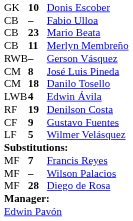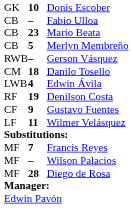 <table style="font-size: 90%" cellspacing="0" cellpadding="0">
 <tr>
 <td colspan=4></td>
 </tr>
 <tr>
 <th width="25"></th>
 <th width="25"></th>
 </tr>
 <tr>
 <td>GK</td>
 <td><strong>10</strong></td>
 <td> <a href='#'>Donis Escober</a></td>
 </tr>
 <tr>
 <td>CB</td>
 <td><strong>–</strong></td>
 <td> <a href='#'>Fabio Ulloa</a></td>
 <td></td>
 <td></td>
 </tr>
 <tr>
 <td>CB</td>
 <td><strong>23</strong></td>
 <td> <a href='#'>Mario Beata</a></td>
 </tr>
 <tr>
 <td>CB</td>
-<td><strong>11</strong></td>
+<td><strong>5</strong></td>
 <td> <a href='#'>Merlyn Membreño</a></td>
 <td></td>
 <td></td>
 </tr>
 <tr>
 <td>RWB</td>
 <td><strong>–</strong></td>
 <td> <a href='#'>Gerson Vásquez</a></td>
-<td></td>
-<td></td>
-</tr>
-<tr>
-<td>CM</td>
-<td><strong>8</strong></td>
-<td> <a href='#'>José Luis Pineda</a></td>
 <td></td>
 <td></td>
 </tr>
 <tr>
 <td>CM</td>
 <td><strong>18</strong></td>
 <td> <a href='#'>Danilo Tosello</a></td>
 <td></td>
 <td></td>
 </tr>
 <tr>
 <td>LWB</td>
 <td><strong>4</strong></td>
 <td> <a href='#'>Edwin Ávila</a></td>
 </tr>
 <tr>
 <td>RF</td>
 <td><strong>19</strong></td>
 <td> <a href='#'>Denilson Costa</a></td>
 </tr>
 <tr>
 <td>CF</td>
 <td><strong>9</strong></td>
 <td> <a href='#'>Gustavo Fuentes</a></td>
 <td></td>
 <td></td>
 </tr>
 <tr>
 <td>LF</td>
-<td><strong>5</strong></td>
+<td><strong>11</strong></td>
 <td> <a href='#'>Wilmer Velásquez</a></td>
 <td></td>
 <td></td>
 </tr>
 <tr>
 <td colspan=3><strong>Substitutions:</strong></td>
 </tr>
 <tr>
 <td>MF</td>
 <td><strong>7</strong></td>
 <td> <a href='#'>Francis Reyes</a></td>
 <td></td>
 <td></td>
 </tr>
 <tr>
 <td>MF</td>
 <td><strong>–</strong></td>
 <td> <a href='#'>Wilson Palacios</a></td>
 <td></td>
 <td></td>
 </tr>
 <tr>
 <td>MF</td>
 <td><strong>28</strong></td>
 <td> <a href='#'>Diego de Rosa</a></td>
 <td></td>
 <td></td>
 </tr>
 <tr>
 <td colspan=3><strong>Manager:</strong></td>
 </tr>
 <tr>
 <td colspan=3> <a href='#'>Edwin Pavón</a></td>
 </tr>
 </table>
